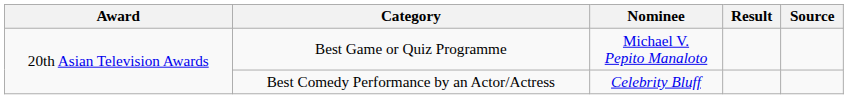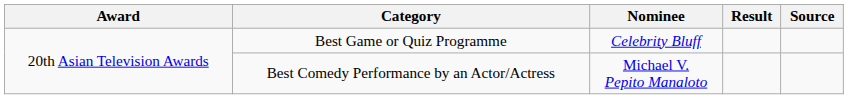 <table class="wikitable" style="text-align:center; font-size:100%; line-height:18px;" width="100%">
 <tr>
 <th>Award</th>
 <th>Category</th>
 <th>Nominee</th>
 <th>Result</th>
 <th>Source</th>
 </tr>
 <tr>
 <td rowspan="2">20th <a href='#'>Asian Television Awards</a></td>
 <td>Best Game or Quiz Programme</td>
-<td><a href='#'>Michael V.</a> <br> <em><a href='#'>Pepito Manaloto</a></em></td>
+<td><em><a href='#'>Celebrity Bluff</a></em></td>
 <td></td>
 <td></td>
 </tr>
 <tr>
 <td>Best Comedy Performance by an Actor/Actress</td>
-<td><em><a href='#'>Celebrity Bluff</a></em></td>
+<td><a href='#'>Michael V.</a> <br> <em><a href='#'>Pepito Manaloto</a></em></td>
 <td></td>
 <td></td>
 </tr>
 </table>
